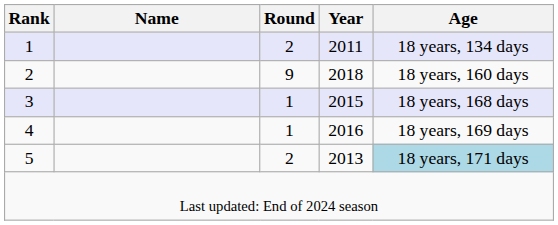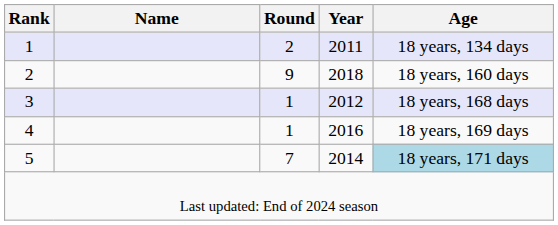 <table class="wikitable sortable" style="width:500px; text-align: center">
 <tr>
 <th width=5%>Rank</th>
 <th width=40%>Name</th>
 <th width=10%>Round</th>
 <th width=10%>Year</th>
 <th width=35%>Age</th>
 </tr>
 <tr style="background:lavender;">
 <td>1</td>
 <td></td>
 <td>2</td>
 <td>2011</td>
 <td>18 years, 134 days</td>
 </tr>
 <tr>
 <td>2</td>
 <td></td>
 <td>9</td>
 <td>2018</td>
 <td>18 years, 160 days</td>
 </tr>
 <tr style="background:lavender;">
 <td>3</td>
 <td></td>
 <td>1</td>
-<td>2015</td>
+<td>2012</td>
 <td>18 years, 168 days</td>
 </tr>
 <tr>
 <td>4</td>
 <td></td>
 <td>1</td>
 <td>2016</td>
 <td>18 years, 169 days</td>
 </tr>
 <tr>
 <td>5</td>
 <td></td>
-<td>2</td>
-<td>2013</td>
+<td>7</td>
+<td>2014</td>
 <td style="background: lightblue;">18 years, 171 days</td>
 </tr>
 <tr class="sortbottom">
 <td colspan=5><br><small>Last updated: End of 2024 season</small></td>
 </tr>
 </table>
